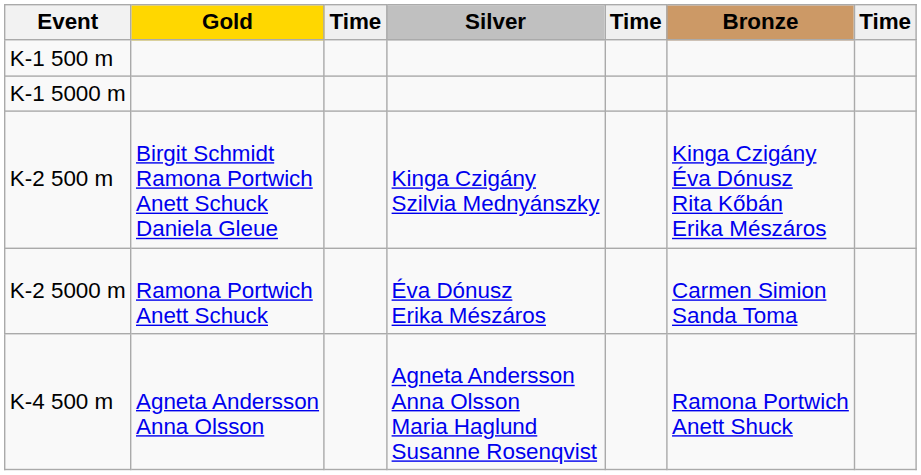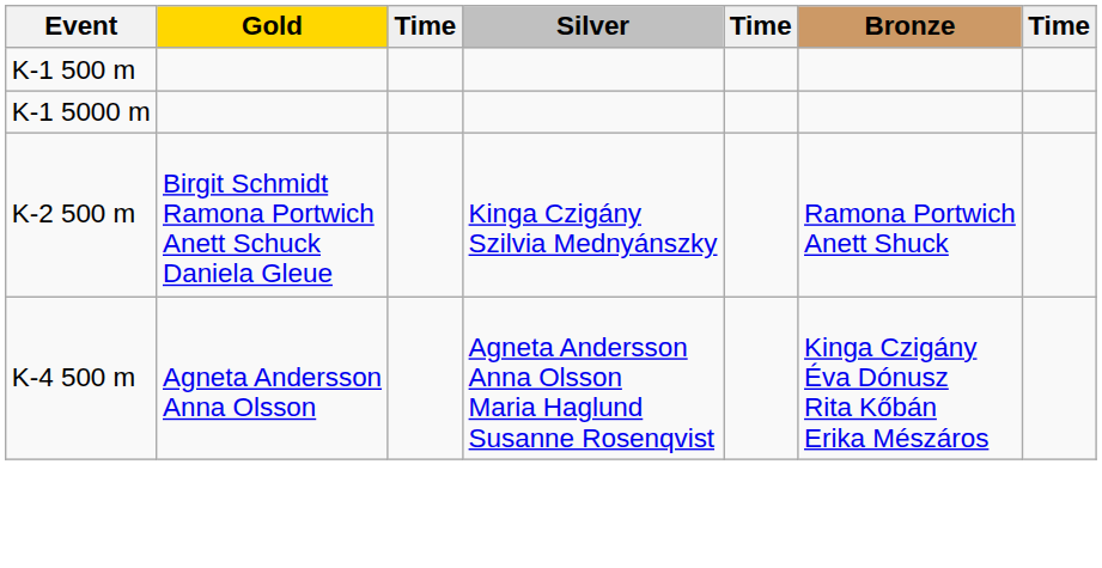 <table class="wikitable">
 <tr>
 <th>Event</th>
 <td align=center bgcolor="gold"><strong>Gold</strong></td>
 <td align=center bgcolor="EFEFEF"><strong>Time</strong></td>
 <td align=center bgcolor="silver"><strong>Silver</strong></td>
 <td align=center bgcolor="EFEFEF"><strong>Time</strong></td>
 <td align=center bgcolor="CC9966"><strong>Bronze</strong></td>
 <td align=center bgcolor="EFEFEF"><strong>Time</strong></td>
 </tr>
 <tr>
 <td>K-1 500 m</td>
 <td></td>
 <td></td>
 <td></td>
 <td></td>
 <td></td>
 <td></td>
 </tr>
 <tr>
 <td>K-1 5000 m</td>
 <td></td>
 <td></td>
 <td></td>
 <td></td>
 <td></td>
 <td></td>
 </tr>
 <tr>
 <td>K-2 500 m</td>
 <td><br><a href='#'>Birgit Schmidt</a><br><a href='#'>Ramona Portwich</a><br><a href='#'>Anett Schuck</a><br><a href='#'>Daniela Gleue</a></td>
 <td></td>
 <td><br><a href='#'>Kinga Czigány</a><br><a href='#'>Szilvia Mednyánszky</a></td>
 <td></td>
-<td><br><a href='#'>Kinga Czigány</a><br><a href='#'>Éva Dónusz</a><br><a href='#'>Rita Kőbán</a><br><a href='#'>Erika Mészáros</a></td>
-<td></td>
-</tr>
-<tr>
-<td>K-2 5000 m</td>
-<td><br><a href='#'>Ramona Portwich</a><br><a href='#'>Anett Schuck</a></td>
-<td></td>
-<td><br><a href='#'>Éva Dónusz</a><br><a href='#'>Erika Mészáros</a></td>
-<td></td>
-<td><br><a href='#'>Carmen Simion</a><br><a href='#'>Sanda Toma</a></td>
+<td><br><a href='#'>Ramona Portwich</a><br><a href='#'>Anett Shuck</a></td>
 <td></td>
 </tr>
 <tr>
 <td>K-4 500 m</td>
 <td><br><a href='#'>Agneta Andersson</a><br><a href='#'>Anna Olsson</a></td>
 <td></td>
 <td><br><a href='#'>Agneta Andersson</a><br><a href='#'>Anna Olsson</a><br><a href='#'>Maria Haglund</a><br><a href='#'>Susanne Rosenqvist</a></td>
 <td></td>
-<td><br><a href='#'>Ramona Portwich</a><br><a href='#'>Anett Shuck</a></td>
+<td><br><a href='#'>Kinga Czigány</a><br><a href='#'>Éva Dónusz</a><br><a href='#'>Rita Kőbán</a><br><a href='#'>Erika Mészáros</a></td>
 <td></td>
 </tr>
 </table>
